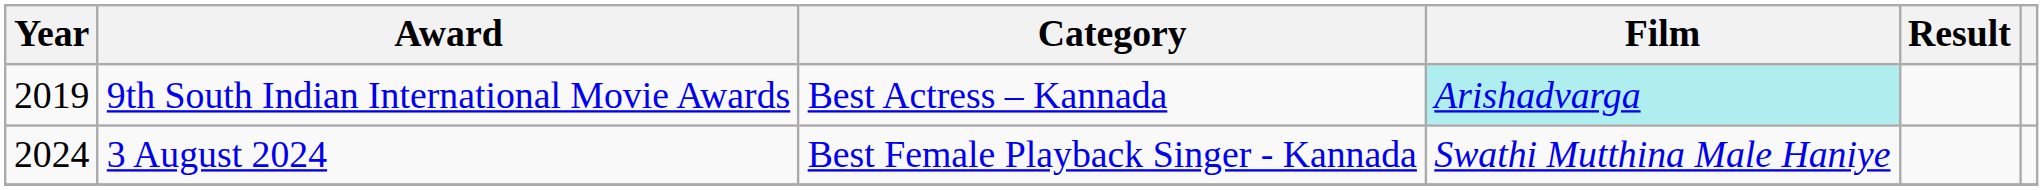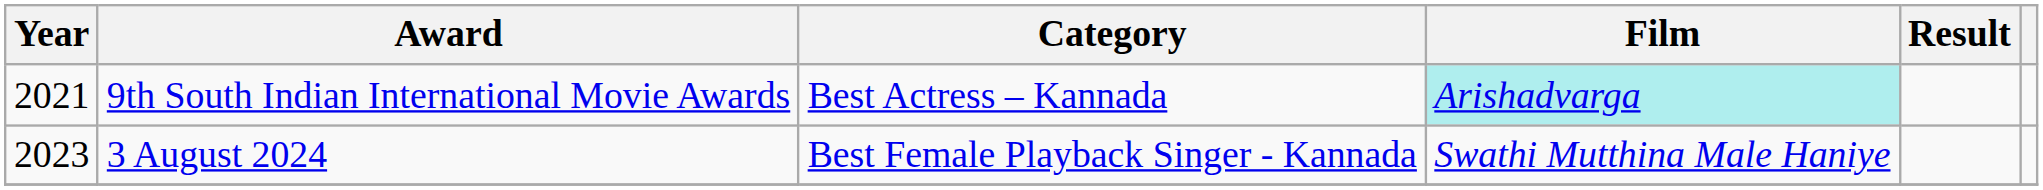 <table class="wikitable">
 <tr>
 <th>Year</th>
 <th>Award</th>
 <th>Category</th>
 <th>Film</th>
 <th>Result</th>
 <th></th>
 </tr>
 <tr>
-<td rowspan="1">2019</td>
+<td rowspan="1">2021</td>
 <td><a href='#'>9th South Indian International Movie Awards</a></td>
 <td><a href='#'>Best Actress – Kannada</a></td>
 <td style="background: paleturquoise;"><em><a href='#'>Arishadvarga</a></em></td>
 <td></td>
 <td></td>
 </tr>
 <tr>
-<td rowspan="1">2024</td>
+<td rowspan="1">2023</td>
 <td><a href='#'>3 August 2024</a></td>
 <td><a href='#'>Best Female Playback Singer - Kannada</a></td>
 <td><em><a href='#'>Swathi Mutthina Male Haniye</a></em></td>
 <td></td>
 <td></td>
 </tr>
 <tr>
 </tr>
 </table>
